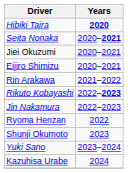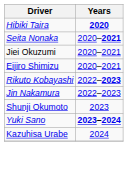 <table class="wikitable sortable" style="font-size: 90%;">
 <tr>
 <th>Driver</th>
 <th>Years</th>
 </tr>
 <tr>
 <td> <em><a href='#'>Hibiki Taira</a></em></td>
 <td align=center><strong><a href='#'>2020</a></strong></td>
 </tr>
 <tr>
 <td> <em><a href='#'>Seita Nonaka</a></em></td>
 <td align=center><a href='#'>2020</a>–<strong><a href='#'>2021</a></strong></td>
 </tr>
 <tr>
 <td> Jiei Okuzumi</td>
 <td align=center><a href='#'>2020</a>–<a href='#'>2021</a></td>
 </tr>
 <tr>
 <td> <a href='#'>Eijiro Shimizu</a></td>
 <td align=center><a href='#'>2020</a>–<a href='#'>2021</a></td>
 </tr>
 <tr>
-<td> <a href='#'>Rin Arakawa</a></td>
-<td align=center><a href='#'>2021</a>–<a href='#'>2022</a></td>
-</tr>
-<tr>
 <td> <em><a href='#'>Rikuto Kobayashi</a></em></td>
 <td align=center><a href='#'>2022</a>–<strong><a href='#'>2023</a></strong></td>
 </tr>
 <tr>
 <td> <em><a href='#'>Jin Nakamura</a></em></td>
 <td align=center><a href='#'>2022</a>–<a href='#'>2023</a></td>
 </tr>
 <tr>
-<td> <a href='#'>Ryoma Henzan</a></td>
-<td align=center><a href='#'>2022</a></td>
-</tr>
-<tr>
 <td> <a href='#'>Shunji Okumoto</a></td>
 <td align=center><a href='#'>2023</a></td>
 </tr>
 <tr>
 <td><em> <a href='#'>Yuki Sano</a></em></td>
-<td align=center><a href='#'>2023</a>–<a href='#'>2024</a></td>
+<td align=center><strong><a href='#'>2023</a>–<a href='#'>2024</a></strong></td>
 </tr>
 <tr>
 <td> <a href='#'>Kazuhisa Urabe</a></td>
 <td align=center><a href='#'>2024</a></td>
 </tr>
 <tr>
 </tr>
 </table>
